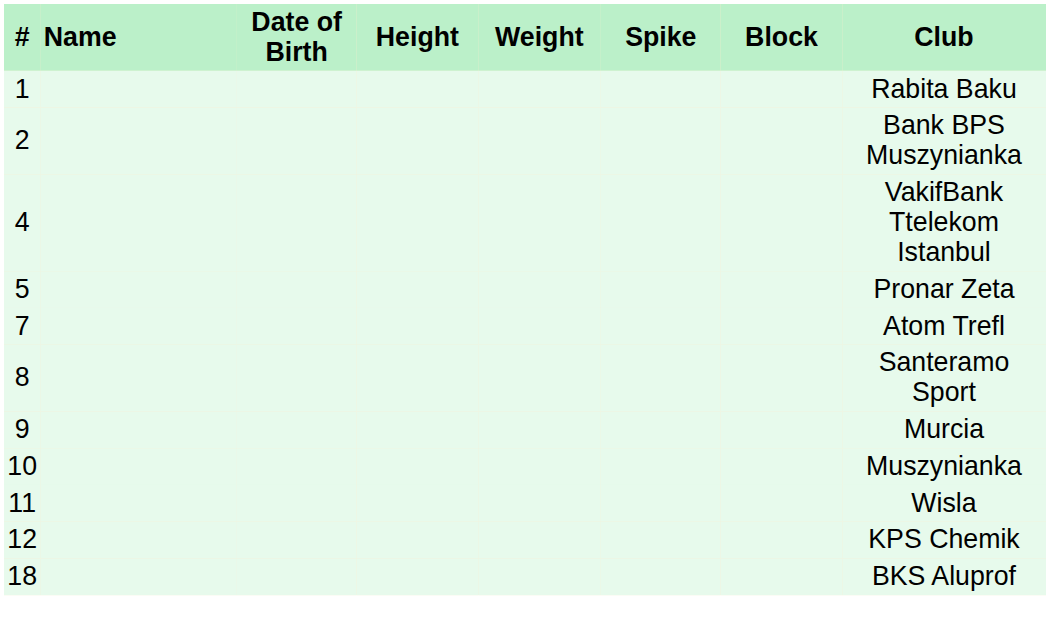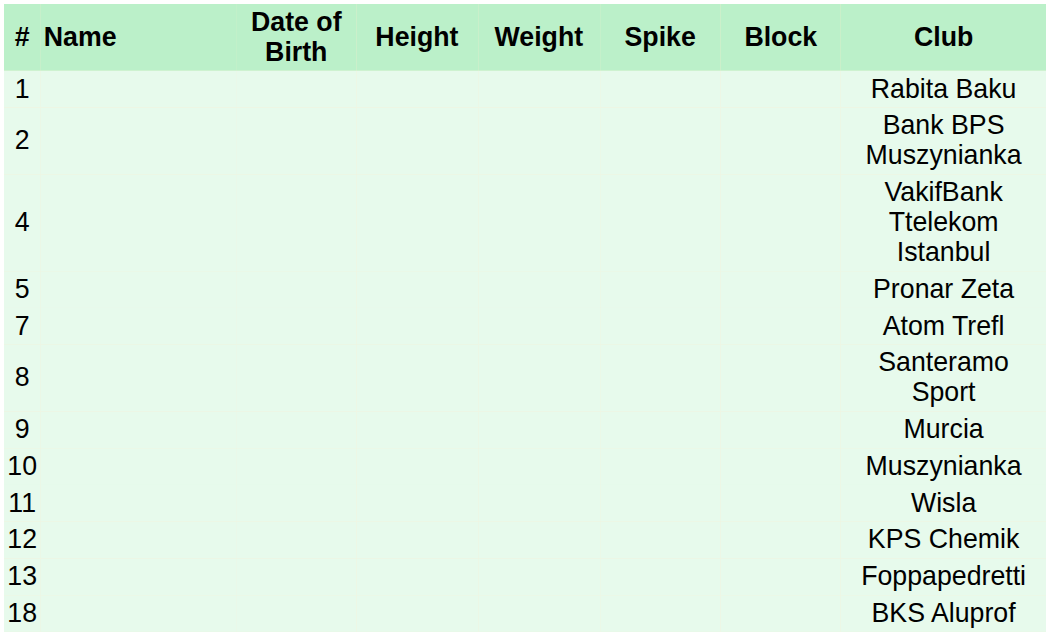 <table border=0 cellpadding=2 cellspacing=0  |- bgcolor=#FFECCE style=text-align:center; font-size:90%; width=100%>
 <tr bgcolor=#BBF0C9>
 <th>#</th>
 <th align=left width=20%>Name</th>
 <th width=12%>Date of Birth</th>
 <th width=12%>Height</th>
 <th width=12%>Weight</th>
 <th width=12%>Spike</th>
 <th width=12%>Block</th>
 <th width=20%>Club</th>
 </tr>
 <tr bgcolor=#E7FAEC>
 <td>1</td>
 <td align=left></td>
 <td align=right></td>
 <td></td>
 <td></td>
 <td></td>
 <td></td>
 <td>Rabita Baku</td>
 </tr>
 <tr bgcolor=#E7FAEC>
 <td>2</td>
 <td align=left></td>
 <td align=right></td>
 <td></td>
 <td></td>
 <td></td>
 <td></td>
 <td>Bank BPS Muszynianka</td>
 </tr>
 <tr bgcolor=#E7FAEC>
 <td>4</td>
 <td align=left></td>
 <td align=right></td>
 <td></td>
 <td></td>
 <td></td>
 <td></td>
 <td>VakifBank Ttelekom Istanbul</td>
 </tr>
 <tr bgcolor=#E7FAEC>
 <td>5</td>
 <td align=left></td>
 <td align=right></td>
 <td></td>
 <td></td>
 <td></td>
 <td></td>
 <td>Pronar Zeta</td>
 </tr>
 <tr bgcolor=#E7FAEC>
 <td>7</td>
 <td align=left></td>
 <td align=right></td>
 <td></td>
 <td></td>
 <td></td>
 <td></td>
 <td>Atom Trefl</td>
 </tr>
 <tr bgcolor=#E7FAEC>
 <td>8</td>
 <td align=left></td>
 <td align=right></td>
 <td></td>
 <td></td>
 <td></td>
 <td></td>
 <td>Santeramo Sport</td>
 </tr>
 <tr bgcolor=#E7FAEC>
 <td>9</td>
 <td align=left></td>
 <td align=right></td>
 <td></td>
 <td></td>
 <td></td>
 <td></td>
 <td>Murcia</td>
 </tr>
 <tr bgcolor=#E7FAEC>
 <td>10</td>
 <td align=left></td>
 <td align=right></td>
 <td></td>
 <td></td>
 <td></td>
 <td></td>
 <td>Muszynianka</td>
 </tr>
 <tr bgcolor=#E7FAEC>
 <td>11</td>
 <td align=left></td>
 <td align=right></td>
 <td></td>
 <td></td>
 <td></td>
 <td></td>
 <td>Wisla</td>
 </tr>
 <tr bgcolor=#E7FAEC>
 <td>12</td>
 <td align=left></td>
 <td align=right></td>
 <td></td>
 <td></td>
 <td></td>
 <td></td>
 <td>KPS Chemik</td>
 </tr>
 <tr bgcolor=#E7FAEC>
+<td>13</td>
+<td align=left></td>
+<td align=right></td>
+<td></td>
+<td></td>
+<td></td>
+<td></td>
+<td>Foppapedretti</td>
+</tr>
+<tr bgcolor=#E7FAEC>
 <td>18</td>
 <td align=left></td>
 <td align=right></td>
 <td></td>
 <td></td>
 <td></td>
 <td></td>
 <td>BKS Aluprof</td>
 </tr>
 </table>
